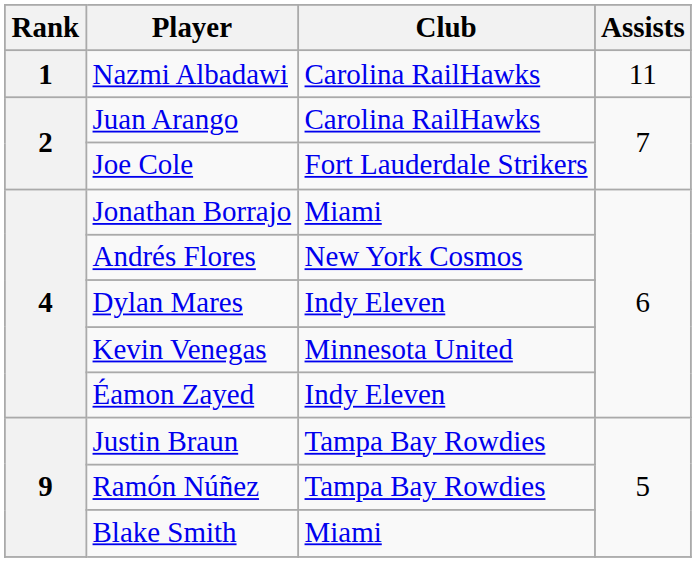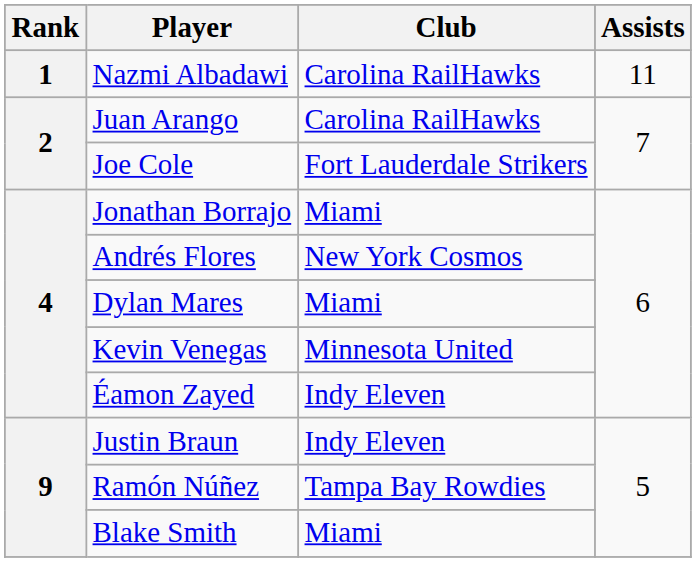 <table class="wikitable">
 <tr>
 <th>Rank</th>
 <th>Player</th>
 <th>Club</th>
 <th>Assists</th>
 </tr>
 <tr>
 <th rowspan="1">1</th>
 <td> <a href='#'>Nazmi Albadawi</a></td>
 <td><a href='#'>Carolina RailHawks</a></td>
 <td rowspan="1" style="text-align:center;">11</td>
 </tr>
 <tr>
 <th rowspan="2">2</th>
 <td> <a href='#'>Juan Arango</a></td>
 <td><a href='#'>Carolina RailHawks</a></td>
 <td rowspan="2" style="text-align:center;">7</td>
 </tr>
 <tr>
 <td> <a href='#'>Joe Cole</a></td>
 <td><a href='#'>Fort Lauderdale Strikers</a></td>
 </tr>
 <tr>
 <th rowspan="5">4</th>
 <td> <a href='#'>Jonathan Borrajo</a></td>
 <td><a href='#'>Miami</a></td>
 <td rowspan="5" style="text-align:center;">6</td>
 </tr>
 <tr>
 <td> <a href='#'>Andrés Flores</a></td>
 <td><a href='#'>New York Cosmos</a></td>
 </tr>
 <tr>
 <td> <a href='#'>Dylan Mares</a></td>
-<td><a href='#'>Indy Eleven</a></td>
+<td><a href='#'>Miami</a></td>
 </tr>
 <tr>
 <td> <a href='#'>Kevin Venegas</a></td>
 <td><a href='#'>Minnesota United</a></td>
 </tr>
 <tr>
 <td> <a href='#'>Éamon Zayed</a></td>
 <td><a href='#'>Indy Eleven</a></td>
 </tr>
 <tr>
 <th rowspan="3">9</th>
 <td> <a href='#'>Justin Braun</a></td>
-<td><a href='#'>Tampa Bay Rowdies</a></td>
+<td><a href='#'>Indy Eleven</a></td>
 <td rowspan="3" style="text-align:center;">5</td>
 </tr>
 <tr>
 <td> <a href='#'>Ramón Núñez</a></td>
 <td><a href='#'>Tampa Bay Rowdies</a></td>
 </tr>
 <tr>
 <td> <a href='#'>Blake Smith</a></td>
 <td><a href='#'>Miami</a></td>
 </tr>
 </table>
